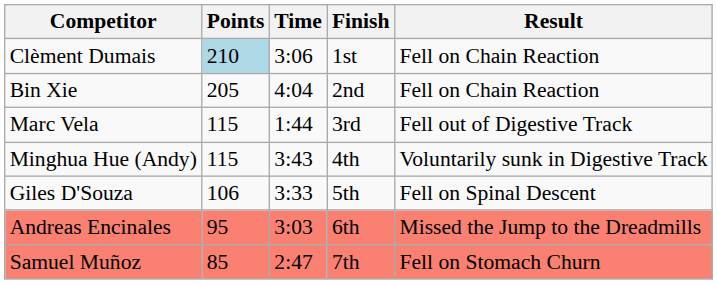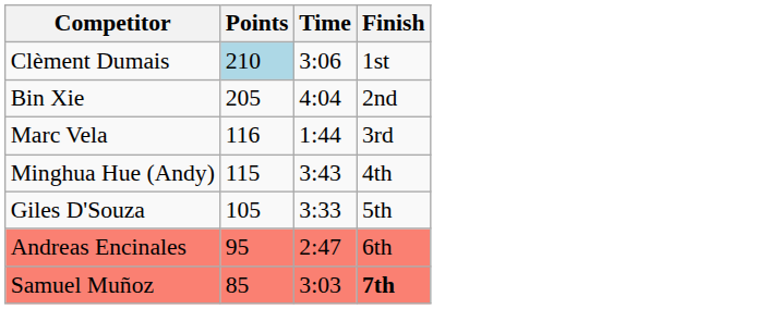 <table class="wikitable sortable">
 <tr>
 <th>Competitor</th>
 <th>Points</th>
 <th>Time</th>
 <th>Finish</th>
-<th>Result</th>
 </tr>
 <tr>
 <td> Clèment Dumais</td>
 <td style="background: lightblue;">210</td>
 <td>3:06</td>
 <td>1st</td>
-<td>Fell on Chain Reaction</td>
 </tr>
 <tr>
 <td> Bin Xie</td>
 <td>205</td>
 <td>4:04</td>
 <td>2nd</td>
-<td>Fell on Chain Reaction</td>
 </tr>
 <tr>
 <td> Marc Vela</td>
-<td>115</td>
+<td>116</td>
 <td>1:44</td>
 <td>3rd</td>
-<td>Fell out of Digestive Track</td>
 </tr>
 <tr>
 <td> Minghua Hue (Andy)</td>
 <td>115</td>
 <td>3:43</td>
 <td>4th</td>
-<td>Voluntarily sunk in Digestive Track</td>
 </tr>
 <tr>
 <td> Giles D'Souza</td>
-<td>106</td>
+<td>105</td>
 <td>3:33</td>
 <td>5th</td>
-<td>Fell on Spinal Descent</td>
 </tr>
 <tr style="background-color:#fa8072">
 <td> Andreas Encinales</td>
 <td>95</td>
-<td>3:03</td>
+<td>2:47</td>
 <td>6th</td>
-<td>Missed the Jump to the Dreadmills</td>
 </tr>
 <tr style="background-color:#fa8072">
 <td> Samuel Muñoz</td>
 <td>85</td>
-<td>2:47</td>
-<td>7th</td>
-<td>Fell on Stomach Churn</td>
+<td>3:03</td>
+<td><strong>7th</strong></td>
 </tr>
 </table>
